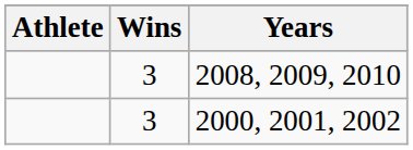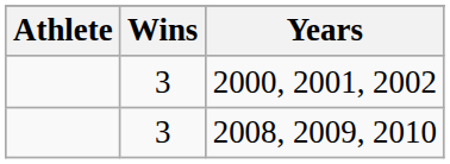 <table class="wikitable sortable">
 <tr>
 </tr>
 <tr>
 <th>Athlete</th>
 <th>Wins</th>
 <th>Years</th>
 </tr>
 <tr>
 <td></td>
 <td align="center">3</td>
-<td>2008, 2009, 2010</td>
+<td>2000, 2001, 2002</td>
 </tr>
 <tr>
 <td></td>
 <td align="center">3</td>
-<td>2000, 2001, 2002</td>
+<td>2008, 2009, 2010</td>
 </tr>
 </table>
